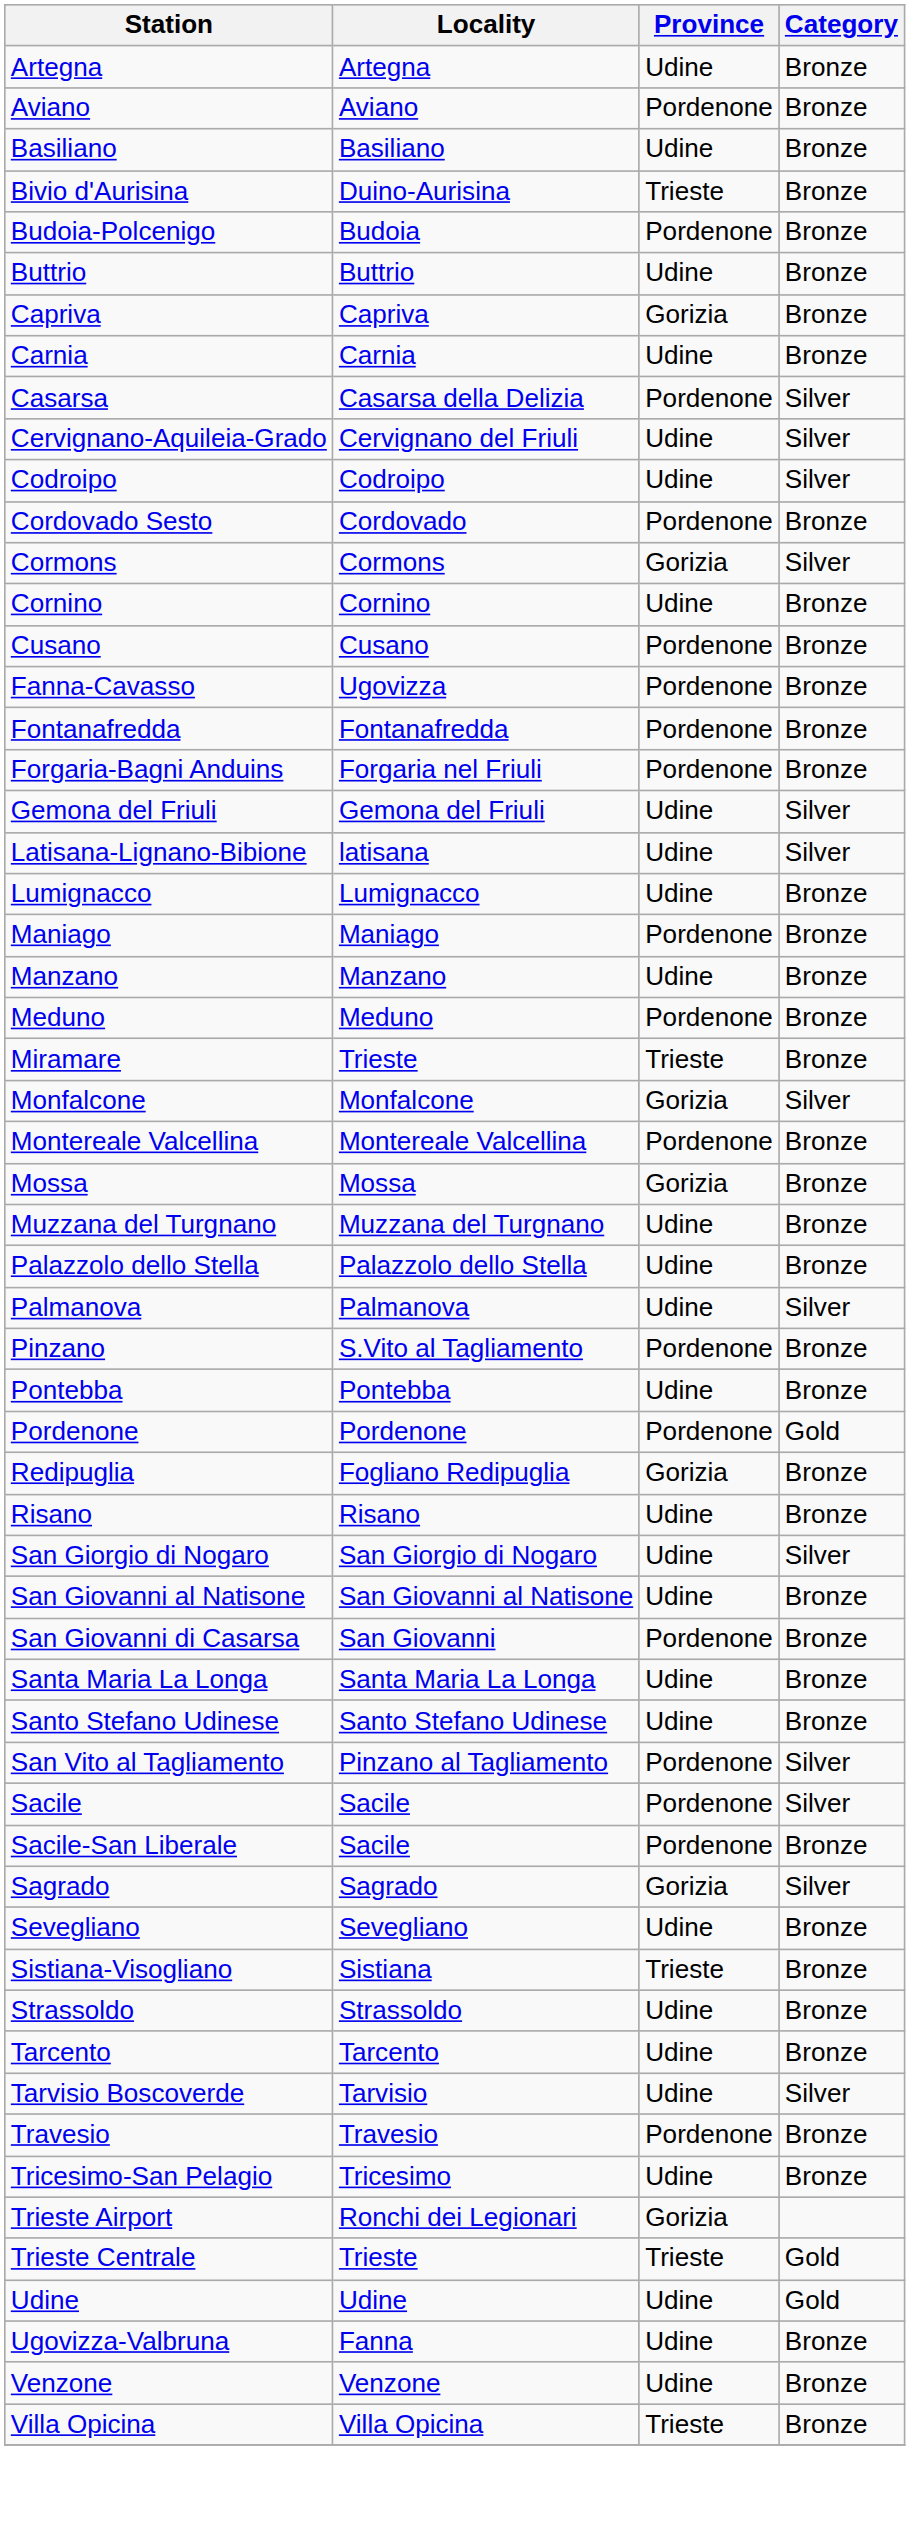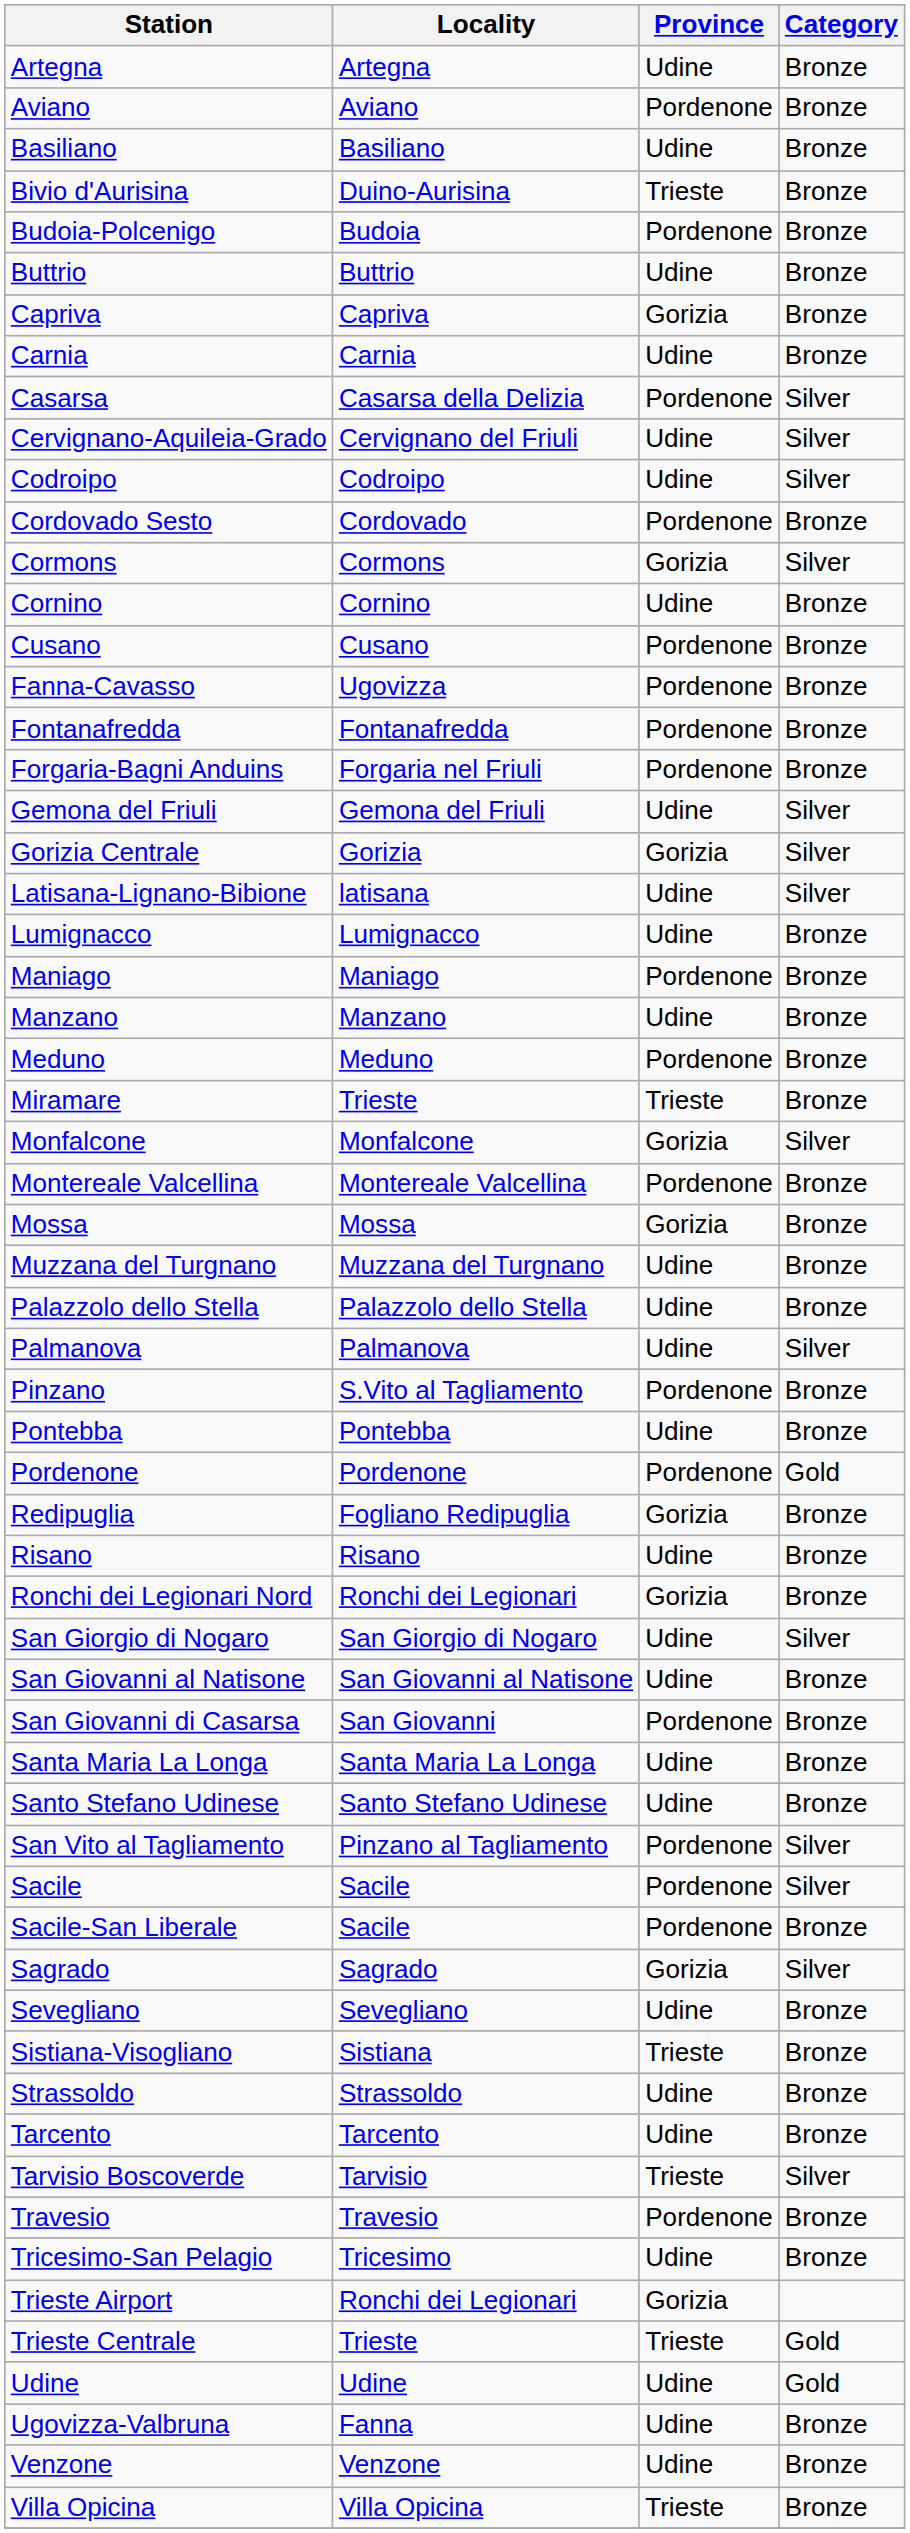 <table class="wikitable sortable">
 <tr>
 <th>Station</th>
 <th>Locality</th>
 <th><a href='#'>Province</a></th>
 <th><a href='#'>Category</a></th>
 </tr>
 <tr>
 <td><a href='#'>Artegna</a></td>
 <td><a href='#'>Artegna</a></td>
 <td>Udine</td>
 <td>Bronze</td>
 </tr>
 <tr>
 <td><a href='#'>Aviano</a></td>
 <td><a href='#'>Aviano</a></td>
 <td>Pordenone</td>
 <td>Bronze</td>
 </tr>
 <tr>
 <td><a href='#'>Basiliano</a></td>
 <td><a href='#'>Basiliano</a></td>
 <td>Udine</td>
 <td>Bronze</td>
 </tr>
 <tr>
 <td><a href='#'>Bivio d'Aurisina</a></td>
 <td><a href='#'>Duino-Aurisina</a></td>
 <td>Trieste</td>
 <td>Bronze</td>
 </tr>
 <tr>
 <td><a href='#'>Budoia-Polcenigo</a></td>
 <td><a href='#'>Budoia</a></td>
 <td>Pordenone</td>
 <td>Bronze</td>
 </tr>
 <tr>
 <td><a href='#'>Buttrio</a></td>
 <td><a href='#'>Buttrio</a></td>
 <td>Udine</td>
 <td>Bronze</td>
 </tr>
 <tr>
 <td><a href='#'>Capriva</a></td>
 <td><a href='#'>Capriva</a></td>
 <td>Gorizia</td>
 <td>Bronze</td>
 </tr>
 <tr>
 <td><a href='#'>Carnia</a></td>
 <td><a href='#'>Carnia</a></td>
 <td>Udine</td>
 <td>Bronze</td>
 </tr>
 <tr>
 <td><a href='#'>Casarsa</a></td>
 <td><a href='#'>Casarsa della Delizia</a></td>
 <td>Pordenone</td>
 <td>Silver</td>
 </tr>
 <tr>
 <td><a href='#'>Cervignano-Aquileia-Grado</a></td>
 <td><a href='#'>Cervignano del Friuli</a></td>
 <td>Udine</td>
 <td>Silver</td>
 </tr>
 <tr>
 <td><a href='#'>Codroipo</a></td>
 <td><a href='#'>Codroipo</a></td>
 <td>Udine</td>
 <td>Silver</td>
 </tr>
 <tr>
 <td><a href='#'>Cordovado Sesto</a></td>
 <td><a href='#'>Cordovado</a></td>
 <td>Pordenone</td>
 <td>Bronze</td>
 </tr>
 <tr>
 <td><a href='#'>Cormons</a></td>
 <td><a href='#'>Cormons</a></td>
 <td>Gorizia</td>
 <td>Silver</td>
 </tr>
 <tr>
 <td><a href='#'>Cornino</a></td>
 <td><a href='#'>Cornino</a></td>
 <td>Udine</td>
 <td>Bronze</td>
 </tr>
 <tr>
 <td><a href='#'>Cusano</a></td>
 <td><a href='#'>Cusano</a></td>
 <td>Pordenone</td>
 <td>Bronze</td>
 </tr>
 <tr>
 <td><a href='#'>Fanna-Cavasso</a></td>
 <td><a href='#'>Ugovizza</a></td>
 <td>Pordenone</td>
 <td>Bronze</td>
 </tr>
 <tr>
 <td><a href='#'>Fontanafredda</a></td>
 <td><a href='#'>Fontanafredda</a></td>
 <td>Pordenone</td>
 <td>Bronze</td>
 </tr>
 <tr>
 <td><a href='#'>Forgaria-Bagni Anduins</a></td>
 <td><a href='#'>Forgaria nel Friuli</a></td>
 <td>Pordenone</td>
 <td>Bronze</td>
 </tr>
 <tr>
 <td><a href='#'>Gemona del Friuli</a></td>
 <td><a href='#'>Gemona del Friuli</a></td>
 <td>Udine</td>
 <td>Silver</td>
 </tr>
 <tr>
+<td><a href='#'>Gorizia Centrale</a></td>
+<td><a href='#'>Gorizia</a></td>
+<td>Gorizia</td>
+<td>Silver</td>
+</tr>
+<tr>
 <td><a href='#'>Latisana-Lignano-Bibione</a></td>
 <td><a href='#'>latisana</a></td>
 <td>Udine</td>
 <td>Silver</td>
 </tr>
 <tr>
 <td><a href='#'>Lumignacco</a></td>
 <td><a href='#'>Lumignacco</a></td>
 <td>Udine</td>
 <td>Bronze</td>
 </tr>
 <tr>
 <td><a href='#'>Maniago</a></td>
 <td><a href='#'>Maniago</a></td>
 <td>Pordenone</td>
 <td>Bronze</td>
 </tr>
 <tr>
 <td><a href='#'>Manzano</a></td>
 <td><a href='#'>Manzano</a></td>
 <td>Udine</td>
 <td>Bronze</td>
 </tr>
 <tr>
 <td><a href='#'>Meduno</a></td>
 <td><a href='#'>Meduno</a></td>
 <td>Pordenone</td>
 <td>Bronze</td>
 </tr>
 <tr>
 <td><a href='#'>Miramare</a></td>
 <td><a href='#'>Trieste</a></td>
 <td>Trieste</td>
 <td>Bronze</td>
 </tr>
 <tr>
 <td><a href='#'>Monfalcone</a></td>
 <td><a href='#'>Monfalcone</a></td>
 <td>Gorizia</td>
 <td>Silver</td>
 </tr>
 <tr>
 <td><a href='#'>Montereale Valcellina</a></td>
 <td><a href='#'>Montereale Valcellina</a></td>
 <td>Pordenone</td>
 <td>Bronze</td>
 </tr>
 <tr>
 <td><a href='#'>Mossa</a></td>
 <td><a href='#'>Mossa</a></td>
 <td>Gorizia</td>
 <td>Bronze</td>
 </tr>
 <tr>
 <td><a href='#'>Muzzana del Turgnano</a></td>
 <td><a href='#'>Muzzana del Turgnano</a></td>
 <td>Udine</td>
 <td>Bronze</td>
 </tr>
 <tr>
 <td><a href='#'>Palazzolo dello Stella</a></td>
 <td><a href='#'>Palazzolo dello Stella</a></td>
 <td>Udine</td>
 <td>Bronze</td>
 </tr>
 <tr>
 <td><a href='#'>Palmanova</a></td>
 <td><a href='#'>Palmanova</a></td>
 <td>Udine</td>
 <td>Silver</td>
 </tr>
 <tr>
 <td><a href='#'>Pinzano</a></td>
 <td><a href='#'>S.Vito al Tagliamento</a></td>
 <td>Pordenone</td>
 <td>Bronze</td>
 </tr>
 <tr>
 <td><a href='#'>Pontebba</a></td>
 <td><a href='#'>Pontebba</a></td>
 <td>Udine</td>
 <td>Bronze</td>
 </tr>
 <tr>
 <td><a href='#'>Pordenone</a></td>
 <td><a href='#'>Pordenone</a></td>
 <td>Pordenone</td>
 <td>Gold</td>
 </tr>
 <tr>
 <td><a href='#'>Redipuglia</a></td>
 <td><a href='#'>Fogliano Redipuglia</a></td>
 <td>Gorizia</td>
 <td>Bronze</td>
 </tr>
 <tr>
 <td><a href='#'>Risano</a></td>
 <td><a href='#'>Risano</a></td>
 <td>Udine</td>
 <td>Bronze</td>
 </tr>
 <tr>
+<td><a href='#'>Ronchi dei Legionari Nord</a></td>
+<td><a href='#'>Ronchi dei Legionari</a></td>
+<td>Gorizia</td>
+<td>Bronze</td>
+</tr>
+<tr>
 <td><a href='#'>San Giorgio di Nogaro</a></td>
 <td><a href='#'>San Giorgio di Nogaro</a></td>
 <td>Udine</td>
 <td>Silver</td>
 </tr>
 <tr>
 <td><a href='#'>San Giovanni al Natisone</a></td>
 <td><a href='#'>San Giovanni al Natisone</a></td>
 <td>Udine</td>
 <td>Bronze</td>
 </tr>
 <tr>
 <td><a href='#'>San Giovanni di Casarsa</a></td>
 <td><a href='#'>San Giovanni</a></td>
 <td>Pordenone</td>
 <td>Bronze</td>
 </tr>
 <tr>
 <td><a href='#'>Santa Maria La Longa</a></td>
 <td><a href='#'>Santa Maria La Longa</a></td>
 <td>Udine</td>
 <td>Bronze</td>
 </tr>
 <tr>
 <td><a href='#'>Santo Stefano Udinese</a></td>
 <td><a href='#'>Santo Stefano Udinese</a></td>
 <td>Udine</td>
 <td>Bronze</td>
 </tr>
 <tr>
 <td><a href='#'>San Vito al Tagliamento</a></td>
 <td><a href='#'>Pinzano al Tagliamento</a></td>
 <td>Pordenone</td>
 <td>Silver</td>
 </tr>
 <tr>
 <td><a href='#'>Sacile</a></td>
 <td><a href='#'>Sacile</a></td>
 <td>Pordenone</td>
 <td>Silver</td>
 </tr>
 <tr>
 <td><a href='#'>Sacile-San Liberale</a></td>
 <td><a href='#'>Sacile</a></td>
 <td>Pordenone</td>
 <td>Bronze</td>
 </tr>
 <tr>
 <td><a href='#'>Sagrado</a></td>
 <td><a href='#'>Sagrado</a></td>
 <td>Gorizia</td>
 <td>Silver</td>
 </tr>
 <tr>
 <td><a href='#'>Sevegliano</a></td>
 <td><a href='#'>Sevegliano</a></td>
 <td>Udine</td>
 <td>Bronze</td>
 </tr>
 <tr>
 <td><a href='#'>Sistiana-Visogliano</a></td>
 <td><a href='#'>Sistiana</a></td>
 <td>Trieste</td>
 <td>Bronze</td>
 </tr>
 <tr>
 <td><a href='#'>Strassoldo</a></td>
 <td><a href='#'>Strassoldo</a></td>
 <td>Udine</td>
 <td>Bronze</td>
 </tr>
 <tr>
 <td><a href='#'>Tarcento</a></td>
 <td><a href='#'>Tarcento</a></td>
 <td>Udine</td>
 <td>Bronze</td>
 </tr>
 <tr>
 <td><a href='#'>Tarvisio Boscoverde</a></td>
 <td><a href='#'>Tarvisio</a></td>
-<td>Udine</td>
+<td>Trieste</td>
 <td>Silver</td>
 </tr>
 <tr>
 <td><a href='#'>Travesio</a></td>
 <td><a href='#'>Travesio</a></td>
 <td>Pordenone</td>
 <td>Bronze</td>
 </tr>
 <tr>
 <td><a href='#'>Tricesimo-San Pelagio</a></td>
 <td><a href='#'>Tricesimo</a></td>
 <td>Udine</td>
 <td>Bronze</td>
 </tr>
 <tr>
 <td><a href='#'>Trieste Airport</a></td>
 <td><a href='#'>Ronchi dei Legionari</a></td>
 <td>Gorizia</td>
 <td></td>
 </tr>
 <tr>
 <td><a href='#'>Trieste Centrale</a></td>
 <td><a href='#'>Trieste</a></td>
 <td>Trieste</td>
 <td>Gold</td>
 </tr>
 <tr>
 <td><a href='#'>Udine</a></td>
 <td><a href='#'>Udine</a></td>
 <td>Udine</td>
 <td>Gold</td>
 </tr>
 <tr>
 <td><a href='#'>Ugovizza-Valbruna</a></td>
 <td><a href='#'>Fanna</a></td>
 <td>Udine</td>
 <td>Bronze</td>
 </tr>
 <tr>
 <td><a href='#'>Venzone</a></td>
 <td><a href='#'>Venzone</a></td>
 <td>Udine</td>
 <td>Bronze</td>
 </tr>
 <tr>
 <td><a href='#'>Villa Opicina</a></td>
 <td><a href='#'>Villa Opicina</a></td>
 <td>Trieste</td>
 <td>Bronze</td>
 </tr>
 <tr>
 </tr>
 </table>
